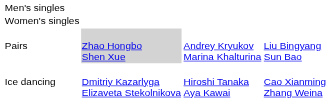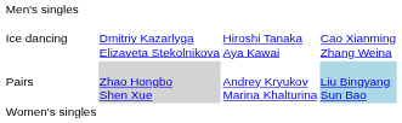 <table>
 <tr>
 <td>Men's singles</td>
 <td></td>
 <td></td>
 <td></td>
 </tr>
 <tr>
+<td>Ice dancing</td>
+<td><br><a href='#'>Dmitriy Kazarlyga</a><br><a href='#'>Elizaveta Stekolnikova</a></td>
+<td><br><a href='#'>Hiroshi Tanaka</a><br><a href='#'>Aya Kawai</a></td>
+<td><br><a href='#'>Cao Xianming</a><br><a href='#'>Zhang Weina</a></td>
+</tr>
+<tr>
+<td>Pairs</td>
+<td style="background: lightgrey;"><br><a href='#'>Zhao Hongbo</a><br><a href='#'>Shen Xue</a></td>
+<td><br><a href='#'>Andrey Kryukov</a><br><a href='#'>Marina Khalturina</a></td>
+<td style="background: lightblue;"><br><a href='#'>Liu Bingyang</a><br><a href='#'>Sun Bao</a></td>
+</tr>
+<tr>
 <td>Women's singles</td>
 <td></td>
 <td></td>
 <td></td>
 </tr>
-<tr>
-<td>Pairs</td>
-<td style="background: lightgrey;"><br><a href='#'>Zhao Hongbo</a><br><a href='#'>Shen Xue</a></td>
-<td><br><a href='#'>Andrey Kryukov</a><br><a href='#'>Marina Khalturina</a></td>
-<td><br><a href='#'>Liu Bingyang</a><br><a href='#'>Sun Bao</a></td>
-</tr>
-<tr>
-<td>Ice dancing</td>
-<td><br><a href='#'>Dmitriy Kazarlyga</a><br><a href='#'>Elizaveta Stekolnikova</a></td>
-<td><br><a href='#'>Hiroshi Tanaka</a><br><a href='#'>Aya Kawai</a></td>
-<td><br><a href='#'>Cao Xianming</a><br><a href='#'>Zhang Weina</a></td>
-</tr>
 </table>
